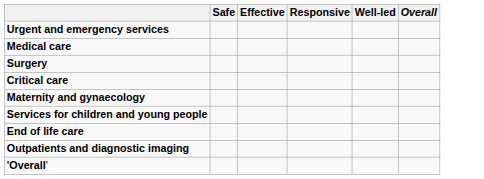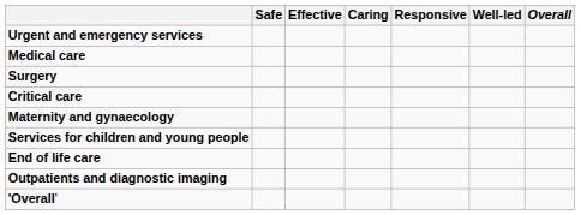 <table class="wikitable">
 <tr>
 <th></th>
 <th>Safe</th>
 <th>Effective</th>
+<th>Caring</th>
 <th>Responsive</th>
 <th>Well-led</th>
 <th><em>Overall</em></th>
 </tr>
 <tr>
 <td><strong>Urgent and emergency services</strong></td>
+<td></td>
 <td></td>
 <td></td>
 <td></td>
 <td></td>
 <td></td>
 </tr>
 <tr>
 <td><strong>Medical care</strong></td>
 <td></td>
 <td></td>
 <td></td>
 <td></td>
 <td></td>
+<td></td>
 </tr>
 <tr>
 <td><strong>Surgery</strong></td>
+<td></td>
 <td></td>
 <td></td>
 <td></td>
 <td></td>
 <td></td>
 </tr>
 <tr>
 <td><strong>Critical care</strong></td>
 <td></td>
 <td></td>
 <td></td>
 <td></td>
 <td></td>
+<td></td>
 </tr>
 <tr>
 <td><strong>Maternity and gynaecology</strong></td>
+<td></td>
 <td></td>
 <td></td>
 <td></td>
 <td></td>
 <td></td>
 </tr>
 <tr>
 <td><strong>Services for children and young people</strong></td>
 <td></td>
 <td></td>
 <td></td>
 <td></td>
 <td></td>
+<td></td>
 </tr>
 <tr>
 <td><strong>End of life care</strong></td>
+<td></td>
 <td></td>
 <td></td>
 <td></td>
 <td></td>
 <td></td>
 </tr>
 <tr>
 <td><strong>Outpatients and diagnostic imaging</strong></td>
 <td></td>
 <td></td>
 <td></td>
 <td></td>
 <td></td>
+<td></td>
 </tr>
 <tr>
 <td><strong>'Overall</strong>'</td>
 <td></td>
 <td></td>
 <td></td>
 <td></td>
 <td></td>
+<td></td>
 </tr>
 </table>
